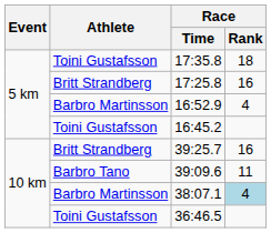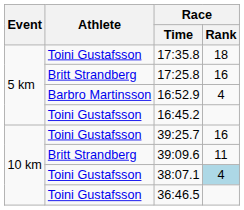 <table class="wikitable" border="1" style="font-size:90%">
 <tr>
 <th rowspan=2>Event</th>
 <th rowspan=2>Athlete</th>
 <th colspan=2>Race</th>
 </tr>
 <tr>
 <th>Time</th>
 <th>Rank</th>
 </tr>
 <tr>
 <td rowspan=4>5 km</td>
 <td><a href='#'>Toini Gustafsson</a></td>
 <td align=center>17:35.8</td>
 <td align=center>18</td>
 </tr>
 <tr>
 <td><a href='#'>Britt Strandberg</a></td>
 <td align=center>17:25.8</td>
 <td align=center>16</td>
 </tr>
 <tr>
 <td><a href='#'>Barbro Martinsson</a></td>
 <td align=center>16:52.9</td>
 <td align=center>4</td>
 </tr>
 <tr>
 <td><a href='#'>Toini Gustafsson</a></td>
 <td align=center>16:45.2</td>
 <td align=center></td>
 </tr>
 <tr>
 <td rowspan=4>10 km</td>
-<td><a href='#'>Britt Strandberg</a></td>
+<td><a href='#'>Toini Gustafsson</a></td>
 <td align=center>39:25.7</td>
 <td align=center>16</td>
 </tr>
 <tr>
-<td><a href='#'>Barbro Tano</a></td>
+<td><a href='#'>Britt Strandberg</a></td>
 <td align=center>39:09.6</td>
 <td align=center>11</td>
 </tr>
 <tr>
-<td><a href='#'>Barbro Martinsson</a></td>
+<td><a href='#'>Toini Gustafsson</a></td>
 <td align=center>38:07.1</td>
 <td align=center style="background: lightblue;">4</td>
 </tr>
 <tr>
 <td><a href='#'>Toini Gustafsson</a></td>
 <td align=center>36:46.5</td>
 <td align=center></td>
 </tr>
 </table>
